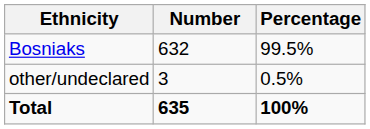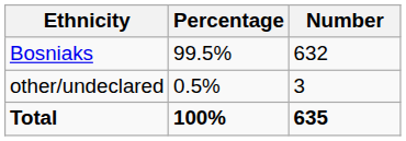 <table class="wikitable">
 <tr>
 <th width="100px">Ethnicity</th>
+<th width="80px">Percentage</th>
 <th width="80px">Number</th>
-<th width="80px">Percentage</th>
 </tr>
 <tr>
 <td><a href='#'>Bosniaks</a></td>
+<td>99.5%</td>
 <td>632</td>
-<td>99.5%</td>
 </tr>
 <tr>
 <td>other/undeclared</td>
+<td>0.5%</td>
 <td>3</td>
-<td>0.5%</td>
 </tr>
 <tr>
 <td><strong>Total</strong></td>
+<td><strong>100%</strong></td>
 <td><strong>635</strong></td>
-<td><strong>100%</strong></td>
 </tr>
 </table>
